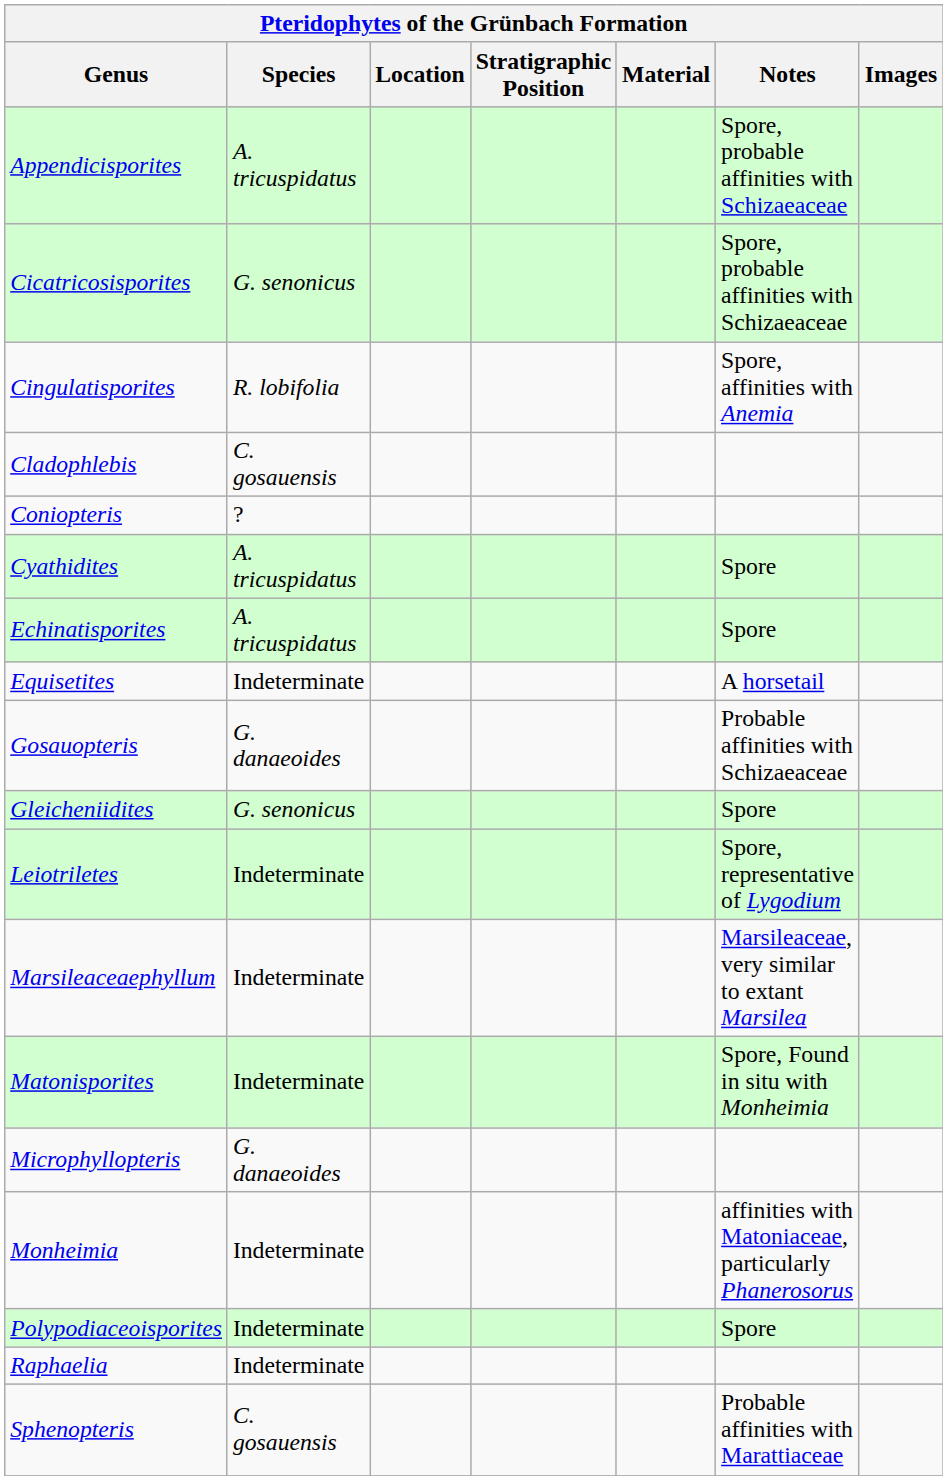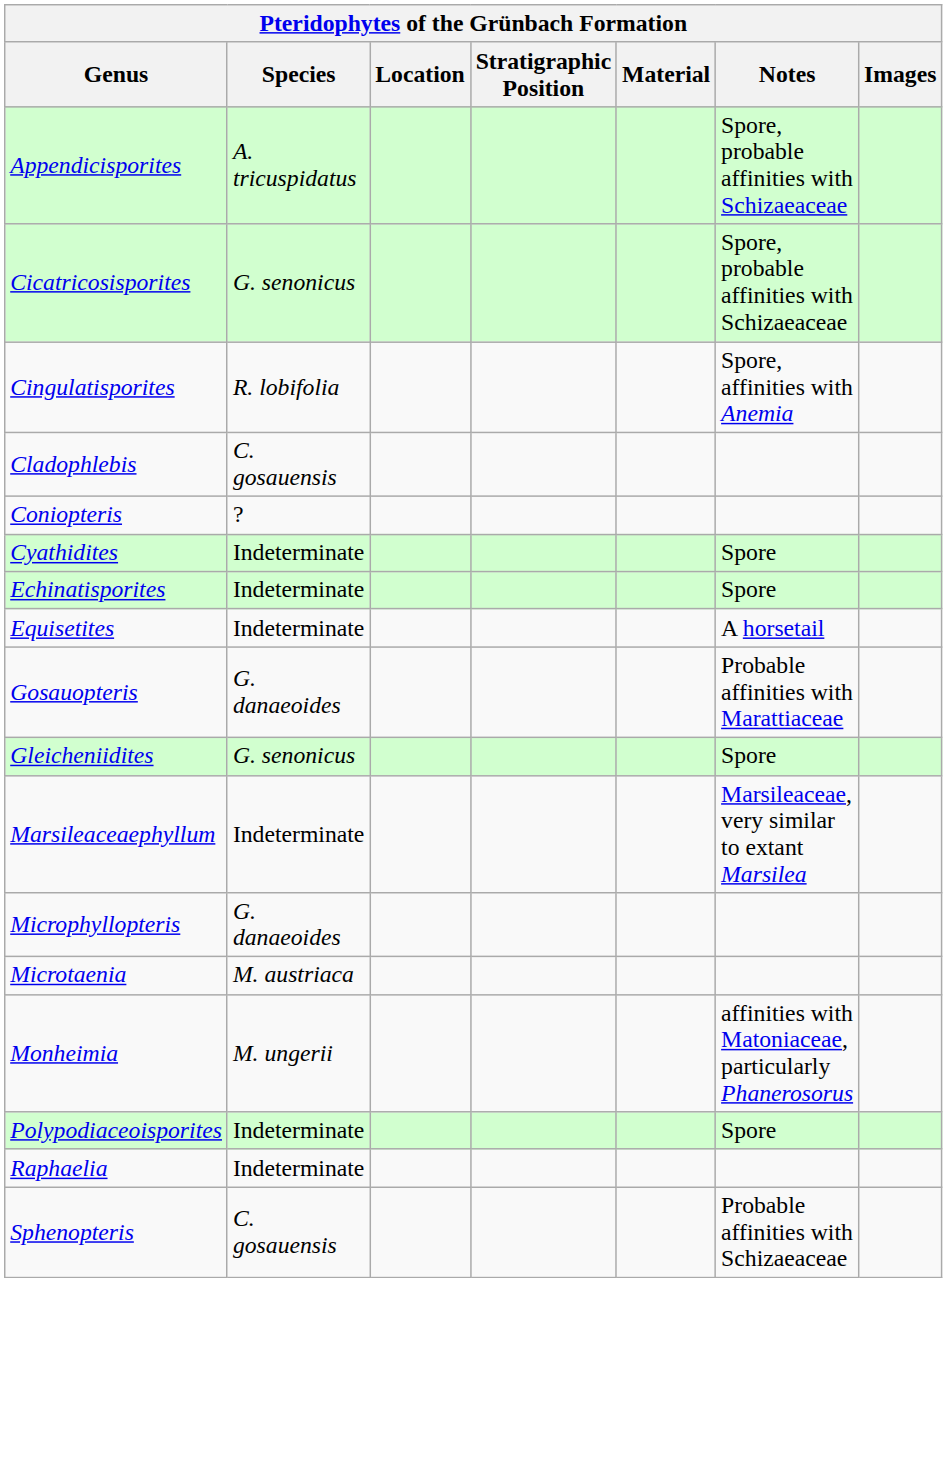 <table class="wikitable" style="margin:auto; width:100%;">
 <tr>
 <th colspan="7" style="text-align:center;"><strong><a href='#'>Pteridophytes</a> of the Grünbach Formation</strong></th>
 </tr>
 <tr>
 <th>Genus</th>
 <th>Species</th>
 <th>Location</th>
 <th>Stratigraphic Position</th>
 <th>Material</th>
 <th>Notes</th>
 <th>Images</th>
 </tr>
 <tr>
 <td style="background:#D1FFCF;"><em><a href='#'>Appendicisporites</a></em></td>
 <td style="background:#D1FFCF;"><em>A. tricuspidatus</em></td>
 <td style="background:#D1FFCF;"></td>
 <td style="background:#D1FFCF;"></td>
 <td style="background:#D1FFCF;"></td>
 <td style="background:#D1FFCF;">Spore, probable affinities with <a href='#'>Schizaeaceae</a></td>
 <td style="background:#D1FFCF;"></td>
 </tr>
 <tr>
 <td style="background:#D1FFCF;"><em><a href='#'>Cicatricosisporites</a></em></td>
 <td style="background:#D1FFCF;"><em>G. senonicus</em></td>
 <td style="background:#D1FFCF;"></td>
 <td style="background:#D1FFCF;"></td>
 <td style="background:#D1FFCF;"></td>
 <td style="background:#D1FFCF;">Spore, probable affinities with Schizaeaceae</td>
 <td style="background:#D1FFCF;"></td>
 </tr>
 <tr>
 <td><em><a href='#'>Cingulatisporites</a></em></td>
 <td><em>R. lobifolia</em></td>
 <td></td>
 <td></td>
 <td></td>
 <td>Spore, affinities with <em><a href='#'>Anemia</a></em></td>
 <td></td>
 </tr>
 <tr>
 <td><em><a href='#'>Cladophlebis</a></em></td>
 <td><em>C. gosauensis</em></td>
 <td></td>
 <td></td>
 <td></td>
 <td></td>
 <td></td>
 </tr>
 <tr>
 <td><em><a href='#'>Coniopteris</a></em></td>
 <td>?</td>
 <td></td>
 <td></td>
 <td></td>
 <td></td>
 <td></td>
 </tr>
 <tr>
 <td style="background:#D1FFCF;"><em><a href='#'>Cyathidites</a></em></td>
-<td style="background:#D1FFCF;"><em>A. tricuspidatus</em></td>
+<td style="background:#D1FFCF;">Indeterminate</td>
 <td style="background:#D1FFCF;"></td>
 <td style="background:#D1FFCF;"></td>
 <td style="background:#D1FFCF;"></td>
 <td style="background:#D1FFCF;">Spore</td>
 <td style="background:#D1FFCF;"></td>
 </tr>
 <tr>
 <td style="background:#D1FFCF;"><em><a href='#'>Echinatisporites</a></em></td>
-<td style="background:#D1FFCF;"><em>A. tricuspidatus</em></td>
+<td style="background:#D1FFCF;">Indeterminate</td>
 <td style="background:#D1FFCF;"></td>
 <td style="background:#D1FFCF;"></td>
 <td style="background:#D1FFCF;"></td>
 <td style="background:#D1FFCF;">Spore</td>
 <td style="background:#D1FFCF;"></td>
 </tr>
 <tr>
 <td><em><a href='#'>Equisetites</a></em></td>
 <td>Indeterminate</td>
 <td></td>
 <td></td>
 <td></td>
 <td>A <a href='#'>horsetail</a></td>
 <td></td>
 </tr>
 <tr>
 <td><em><a href='#'>Gosauopteris</a></em></td>
 <td><em>G. danaeoides</em></td>
 <td></td>
 <td></td>
 <td></td>
-<td>Probable affinities with Schizaeaceae</td>
+<td>Probable affinities with <a href='#'>Marattiaceae</a></td>
 <td></td>
 </tr>
 <tr>
 <td style="background:#D1FFCF;"><em><a href='#'>Gleicheniidites</a></em></td>
 <td style="background:#D1FFCF;"><em>G. senonicus</em></td>
 <td style="background:#D1FFCF;"></td>
 <td style="background:#D1FFCF;"></td>
 <td style="background:#D1FFCF;"></td>
 <td style="background:#D1FFCF;">Spore</td>
 <td style="background:#D1FFCF;"></td>
 </tr>
 <tr>
-<td style="background:#D1FFCF;"><em><a href='#'>Leiotriletes</a></em></td>
-<td style="background:#D1FFCF;">Indeterminate</td>
-<td style="background:#D1FFCF;"></td>
-<td style="background:#D1FFCF;"></td>
-<td style="background:#D1FFCF;"></td>
-<td style="background:#D1FFCF;">Spore, representative of <em><a href='#'>Lygodium</a></em></td>
-<td style="background:#D1FFCF;"></td>
-</tr>
-<tr>
 <td><em><a href='#'>Marsileaceaephyllum</a></em></td>
 <td>Indeterminate</td>
 <td></td>
 <td></td>
 <td></td>
 <td><a href='#'>Marsileaceae</a>, very similar to extant <em><a href='#'>Marsilea</a></em></td>
 <td></td>
-</tr>
-<tr>
-<td style="background:#D1FFCF;"><em><a href='#'>Matonisporites</a></em></td>
-<td style="background:#D1FFCF;">Indeterminate</td>
-<td style="background:#D1FFCF;"></td>
-<td style="background:#D1FFCF;"></td>
-<td style="background:#D1FFCF;"></td>
-<td style="background:#D1FFCF;">Spore,  Found in situ with <em>Monheimia</em></td>
-<td style="background:#D1FFCF;"></td>
 </tr>
 <tr>
 <td><em><a href='#'>Microphyllopteris</a></em></td>
 <td><em>G. danaeoides</em></td>
 <td></td>
 <td></td>
 <td></td>
 <td></td>
 <td></td>
 </tr>
 <tr>
+<td><em><a href='#'>Microtaenia</a></em></td>
+<td><em>M. austriaca</em></td>
+<td></td>
+<td></td>
+<td></td>
+<td></td>
+<td></td>
+</tr>
+<tr>
 <td><em><a href='#'>Monheimia</a></em></td>
-<td>Indeterminate</td>
+<td><em>M.  ungerii</em></td>
 <td></td>
 <td></td>
 <td></td>
 <td>affinities with <a href='#'>Matoniaceae</a>, particularly <em><a href='#'>Phanerosorus</a></em></td>
 <td></td>
 </tr>
 <tr>
 <td style="background:#D1FFCF;"><em><a href='#'>Polypodiaceoisporites</a></em></td>
 <td style="background:#D1FFCF;">Indeterminate</td>
 <td style="background:#D1FFCF;"></td>
 <td style="background:#D1FFCF;"></td>
 <td style="background:#D1FFCF;"></td>
 <td style="background:#D1FFCF;">Spore</td>
 <td style="background:#D1FFCF;"></td>
 </tr>
 <tr>
 <td><em><a href='#'>Raphaelia</a></em></td>
 <td>Indeterminate</td>
 <td></td>
 <td></td>
 <td></td>
 <td></td>
 <td></td>
 </tr>
 <tr>
 <td><em><a href='#'>Sphenopteris</a></em></td>
 <td><em>C. gosauensis</em></td>
 <td></td>
 <td></td>
 <td></td>
-<td>Probable affinities with <a href='#'>Marattiaceae</a></td>
+<td>Probable affinities with Schizaeaceae</td>
 <td></td>
 </tr>
 </table>
